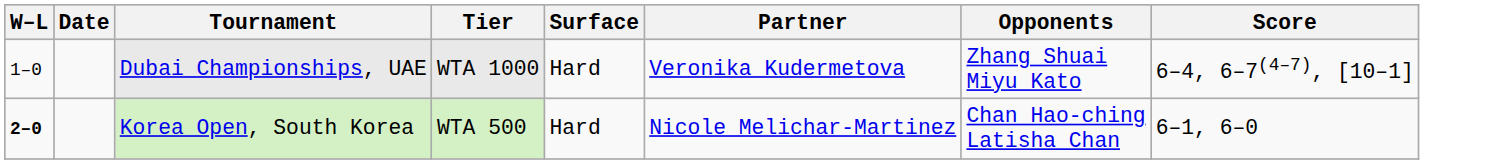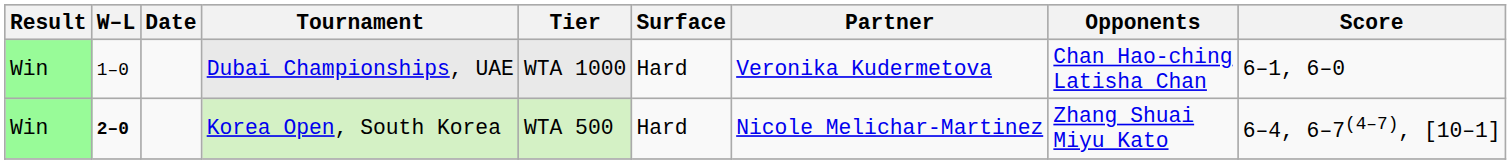 <table class="sortable wikitable">
 <tr>
+<th>Result</th>
 <th class="unsortable">W–L</th>
 <th>Date</th>
 <th>Tournament</th>
 <th>Tier</th>
 <th>Surface</th>
 <th>Partner</th>
 <th>Opponents</th>
 <th class="unsortable">Score</th>
 </tr>
 <tr>
+<td style="background:#98fb98;">Win</td>
 <td><small>1–0</small></td>
 <td><a href='#'></a></td>
 <td bgcolor="e9e9e9"><a href='#'>Dubai Championships</a>, UAE</td>
 <td bgcolor="e9e9e9">WTA 1000</td>
 <td>Hard</td>
 <td> <a href='#'>Veronika Kudermetova</a></td>
-<td> <a href='#'>Zhang Shuai</a> <br>  <a href='#'>Miyu Kato</a></td>
-<td>6–4, 6–7<sup>(4–7)</sup>, [10–1]</td>
+<td> <a href='#'>Chan Hao-ching</a> <br>  <a href='#'>Latisha Chan</a></td>
+<td>6–1, 6–0</td>
 </tr>
 <tr>
+<td style="background:#98fb98;">Win</td>
 <td><strong><small>2–0</small></strong></td>
 <td><a href='#'></a></td>
 <td bgcolor=d4f1c5><a href='#'>Korea Open</a>, South Korea</td>
 <td bgcolor=d4f1c5>WTA 500</td>
 <td>Hard</td>
 <td> <a href='#'>Nicole Melichar-Martinez</a></td>
-<td> <a href='#'>Chan Hao-ching</a> <br>  <a href='#'>Latisha Chan</a></td>
-<td>6–1, 6–0</td>
+<td> <a href='#'>Zhang Shuai</a> <br>  <a href='#'>Miyu Kato</a></td>
+<td>6–4, 6–7<sup>(4–7)</sup>, [10–1]</td>
 </tr>
 </table>
